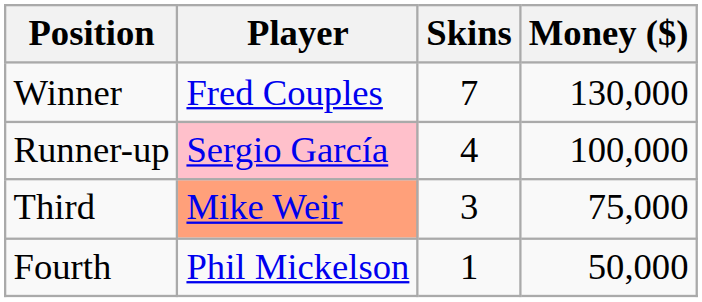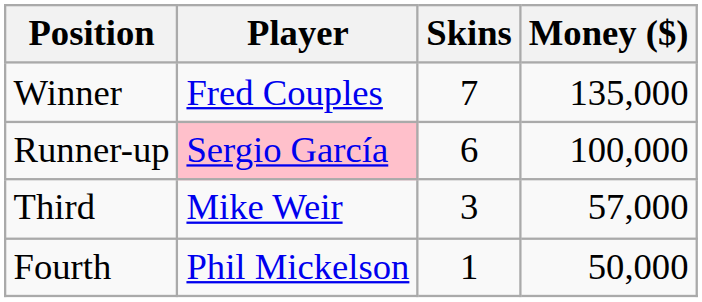 <table class="wikitable">
 <tr>
 <th>Position</th>
 <th>Player</th>
 <th>Skins</th>
 <th>Money ($)</th>
 </tr>
 <tr>
 <td>Winner</td>
 <td> <a href='#'>Fred Couples</a></td>
 <td align=center>7</td>
-<td align=right>130,000</td>
+<td align=right>135,000</td>
 </tr>
 <tr>
 <td>Runner-up</td>
 <td style="background: pink;"> <a href='#'>Sergio García</a></td>
-<td align=center>4</td>
+<td align=center>6</td>
 <td align=right>100,000</td>
 </tr>
 <tr>
 <td>Third</td>
-<td style="background: lightsalmon;"> <a href='#'>Mike Weir</a></td>
+<td> <a href='#'>Mike Weir</a></td>
 <td align=center>3</td>
-<td align=right>75,000</td>
+<td align=right>57,000</td>
 </tr>
 <tr>
 <td>Fourth</td>
 <td> <a href='#'>Phil Mickelson</a></td>
 <td align=center>1</td>
 <td align=right>50,000</td>
 </tr>
 </table>
